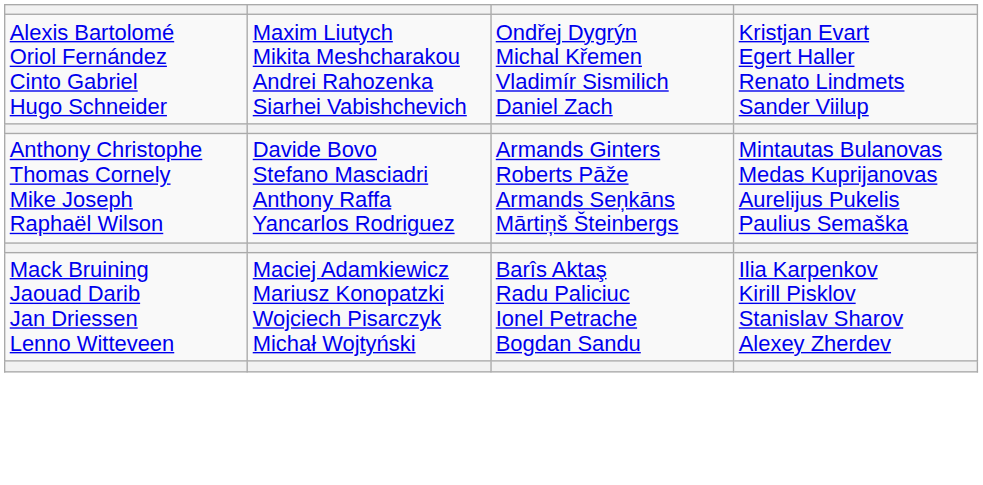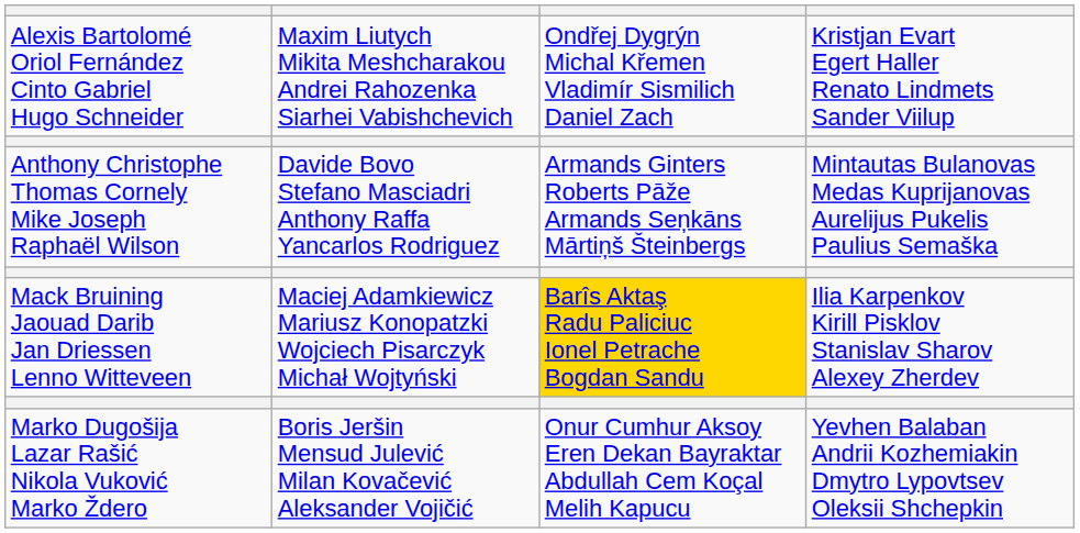 <table class=wikitable>
 <tr>
 <th width=170></th>
 <th width=170></th>
 <th width=170></th>
 <th width=170></th>
 </tr>
 <tr>
 <td><a href='#'>Alexis Bartolomé</a><br><a href='#'>Oriol Fernández</a><br><a href='#'>Cinto Gabriel</a><br><a href='#'>Hugo Schneider</a></td>
 <td><a href='#'>Maxim Liutych</a><br><a href='#'>Mikita Meshcharakou</a><br><a href='#'>Andrei Rahozenka</a><br><a href='#'>Siarhei Vabishchevich</a></td>
 <td><a href='#'>Ondřej Dygrýn</a><br><a href='#'>Michal Křemen</a><br><a href='#'>Vladimír Sismilich</a><br><a href='#'>Daniel Zach</a></td>
 <td><a href='#'>Kristjan Evart</a><br><a href='#'>Egert Haller</a><br><a href='#'>Renato Lindmets</a><br><a href='#'>Sander Viilup</a></td>
 </tr>
 <tr>
 <th></th>
 <th></th>
 <th></th>
 <th></th>
 </tr>
 <tr>
 <td><a href='#'>Anthony Christophe</a><br><a href='#'>Thomas Cornely</a><br><a href='#'>Mike Joseph</a><br><a href='#'>Raphaël Wilson</a></td>
 <td><a href='#'>Davide Bovo</a><br><a href='#'>Stefano Masciadri</a><br><a href='#'>Anthony Raffa</a><br><a href='#'>Yancarlos Rodriguez</a></td>
 <td><a href='#'>Armands Ginters</a><br><a href='#'>Roberts Pāže</a><br><a href='#'>Armands Seņkāns</a><br><a href='#'>Mārtiņš Šteinbergs</a></td>
 <td><a href='#'>Mintautas Bulanovas</a><br><a href='#'>Medas Kuprijanovas</a><br><a href='#'>Aurelijus Pukelis</a><br><a href='#'>Paulius Semaška</a></td>
 </tr>
 <tr>
 <th></th>
 <th></th>
 <th></th>
 <th></th>
 </tr>
 <tr>
 <td><a href='#'>Mack Bruining</a><br><a href='#'>Jaouad Darib</a><br><a href='#'>Jan Driessen</a><br><a href='#'>Lenno Witteveen</a></td>
 <td><a href='#'>Maciej Adamkiewicz</a><br><a href='#'>Mariusz Konopatzki</a><br><a href='#'>Wojciech Pisarczyk</a><br><a href='#'>Michał Wojtyński</a></td>
-<td><a href='#'>Barîs Aktaş</a><br><a href='#'>Radu Paliciuc</a><br><a href='#'>Ionel Petrache</a><br><a href='#'>Bogdan Sandu</a></td>
+<td style="background: gold;"><a href='#'>Barîs Aktaş</a><br><a href='#'>Radu Paliciuc</a><br><a href='#'>Ionel Petrache</a><br><a href='#'>Bogdan Sandu</a></td>
 <td><a href='#'>Ilia Karpenkov</a><br><a href='#'>Kirill Pisklov</a><br><a href='#'>Stanislav Sharov</a><br><a href='#'>Alexey Zherdev</a></td>
 </tr>
 <tr>
 <th></th>
 <th></th>
 <th></th>
 <th></th>
 </tr>
+<tr>
+<td><a href='#'>Marko Dugošija</a><br><a href='#'>Lazar Rašić</a><br><a href='#'>Nikola Vuković</a><br><a href='#'>Marko Ždero</a></td>
+<td><a href='#'>Boris Jeršin</a><br><a href='#'>Mensud Julević</a><br><a href='#'>Milan Kovačević</a><br><a href='#'>Aleksander Vojičić</a></td>
+<td><a href='#'>Onur Cumhur Aksoy</a><br><a href='#'>Eren Dekan Bayraktar</a><br><a href='#'>Abdullah Cem Koçal</a><br><a href='#'>Melih Kapucu</a></td>
+<td><a href='#'>Yevhen Balaban</a><br><a href='#'>Andrii Kozhemiakin</a><br><a href='#'>Dmytro Lypovtsev</a><br><a href='#'>Oleksii Shchepkin</a></td>
+</tr>
 </table>
